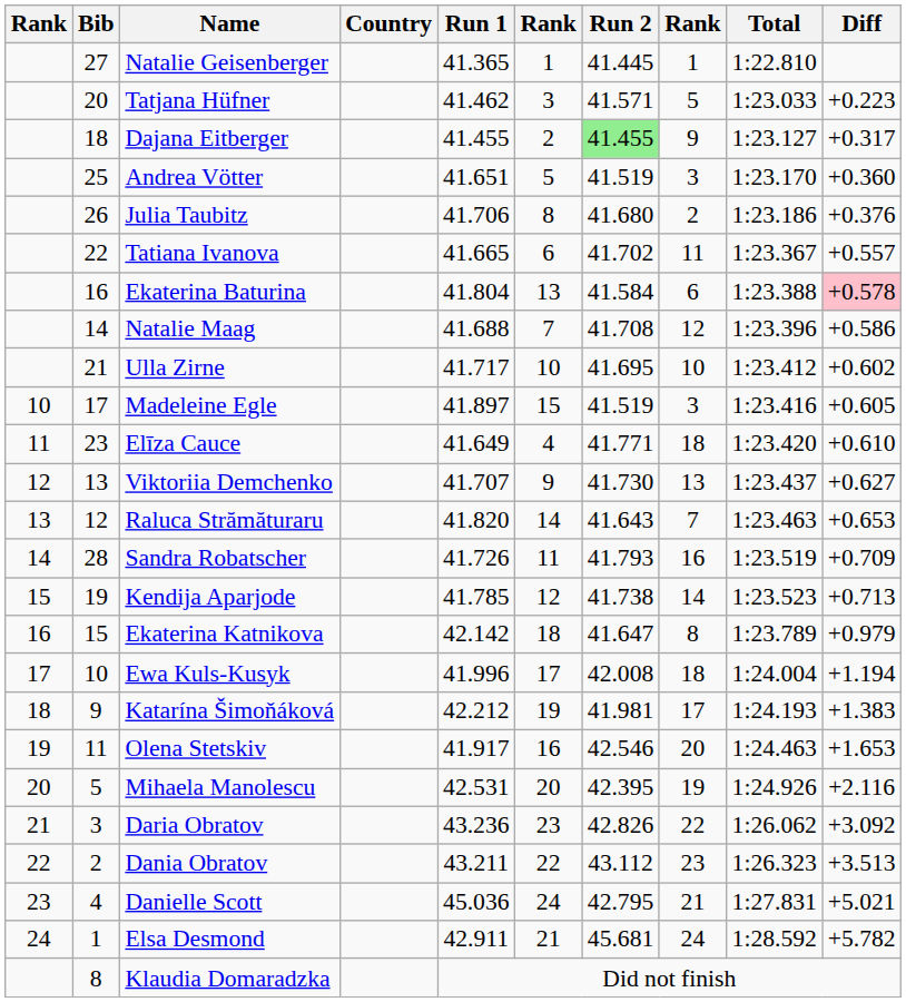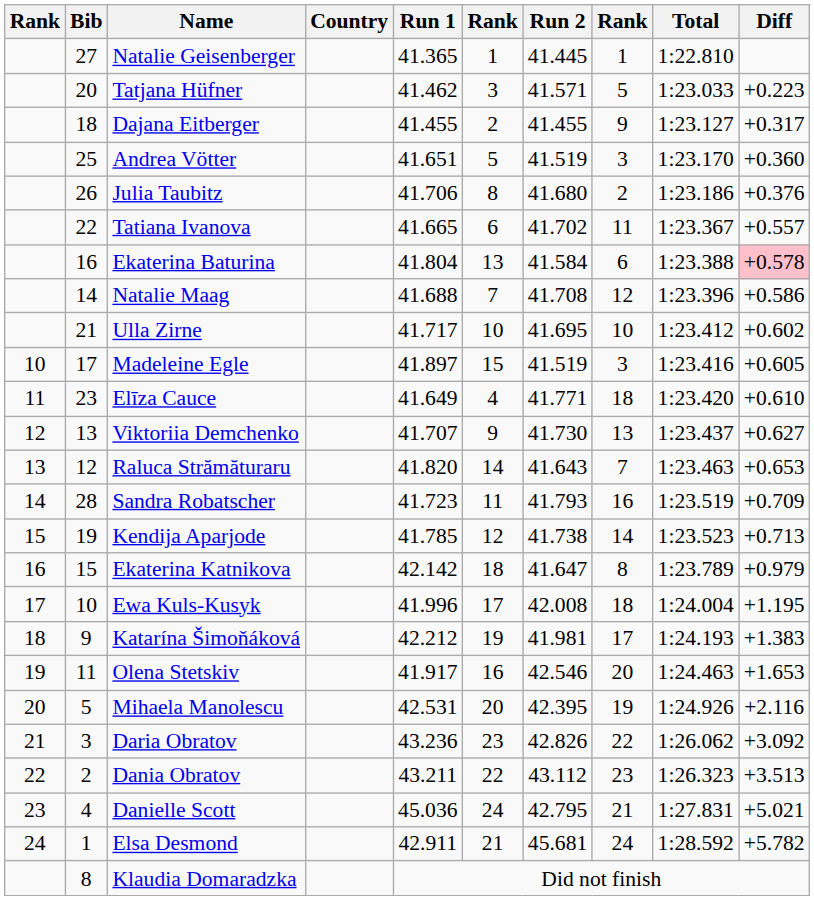 <table class="wikitable sortable" style="text-align:center">
 <tr>
 <th>Rank</th>
 <th>Bib</th>
 <th>Name</th>
 <th>Country</th>
 <th>Run 1</th>
 <th>Rank</th>
 <th>Run 2</th>
 <th>Rank</th>
 <th>Total</th>
 <th>Diff</th>
 </tr>
 <tr>
 <td></td>
 <td>27</td>
 <td align=left><a href='#'>Natalie Geisenberger</a></td>
 <td align=left></td>
 <td>41.365</td>
 <td>1</td>
 <td>41.445</td>
 <td>1</td>
 <td>1:22.810</td>
 <td></td>
 </tr>
 <tr>
 <td></td>
 <td>20</td>
 <td align=left><a href='#'>Tatjana Hüfner</a></td>
 <td align=left></td>
 <td>41.462</td>
 <td>3</td>
 <td>41.571</td>
 <td>5</td>
 <td>1:23.033</td>
 <td>+0.223</td>
 </tr>
 <tr>
 <td></td>
 <td>18</td>
 <td align=left><a href='#'>Dajana Eitberger</a></td>
 <td align=left></td>
 <td>41.455</td>
 <td>2</td>
-<td style="background: lightgreen;">41.455</td>
+<td>41.455</td>
 <td>9</td>
 <td>1:23.127</td>
 <td>+0.317</td>
 </tr>
 <tr>
 <td></td>
 <td>25</td>
 <td align=left><a href='#'>Andrea Vötter</a></td>
 <td align=left></td>
 <td>41.651</td>
 <td>5</td>
 <td>41.519</td>
 <td>3</td>
 <td>1:23.170</td>
 <td>+0.360</td>
 </tr>
 <tr>
 <td></td>
 <td>26</td>
 <td align=left><a href='#'>Julia Taubitz</a></td>
 <td align=left></td>
 <td>41.706</td>
 <td>8</td>
 <td>41.680</td>
 <td>2</td>
 <td>1:23.186</td>
 <td>+0.376</td>
 </tr>
 <tr>
 <td></td>
 <td>22</td>
 <td align=left><a href='#'>Tatiana Ivanova</a></td>
 <td align=left></td>
 <td>41.665</td>
 <td>6</td>
 <td>41.702</td>
 <td>11</td>
 <td>1:23.367</td>
 <td>+0.557</td>
 </tr>
 <tr>
 <td></td>
 <td>16</td>
 <td align=left><a href='#'>Ekaterina Baturina</a></td>
 <td align=left></td>
 <td>41.804</td>
 <td>13</td>
 <td>41.584</td>
 <td>6</td>
 <td>1:23.388</td>
 <td style="background: pink;">+0.578</td>
 </tr>
 <tr>
 <td></td>
 <td>14</td>
 <td align=left><a href='#'>Natalie Maag</a></td>
 <td align=left></td>
 <td>41.688</td>
 <td>7</td>
 <td>41.708</td>
 <td>12</td>
 <td>1:23.396</td>
 <td>+0.586</td>
 </tr>
 <tr>
 <td></td>
 <td>21</td>
 <td align=left><a href='#'>Ulla Zirne</a></td>
 <td align=left></td>
 <td>41.717</td>
 <td>10</td>
 <td>41.695</td>
 <td>10</td>
 <td>1:23.412</td>
 <td>+0.602</td>
 </tr>
 <tr>
 <td>10</td>
 <td>17</td>
 <td align=left><a href='#'>Madeleine Egle</a></td>
 <td align=left></td>
 <td>41.897</td>
 <td>15</td>
 <td>41.519</td>
 <td>3</td>
 <td>1:23.416</td>
 <td>+0.605</td>
 </tr>
 <tr>
 <td>11</td>
 <td>23</td>
 <td align=left><a href='#'>Elīza Cauce</a></td>
 <td align=left></td>
 <td>41.649</td>
 <td>4</td>
 <td>41.771</td>
 <td>18</td>
 <td>1:23.420</td>
 <td>+0.610</td>
 </tr>
 <tr>
 <td>12</td>
 <td>13</td>
 <td align=left><a href='#'>Viktoriia Demchenko</a></td>
 <td align=left></td>
 <td>41.707</td>
 <td>9</td>
 <td>41.730</td>
 <td>13</td>
 <td>1:23.437</td>
 <td>+0.627</td>
 </tr>
 <tr>
 <td>13</td>
 <td>12</td>
 <td align=left><a href='#'>Raluca Strămăturaru</a></td>
 <td align=left></td>
 <td>41.820</td>
 <td>14</td>
 <td>41.643</td>
 <td>7</td>
 <td>1:23.463</td>
 <td>+0.653</td>
 </tr>
 <tr>
 <td>14</td>
 <td>28</td>
 <td align=left><a href='#'>Sandra Robatscher</a></td>
 <td align=left></td>
-<td>41.726</td>
+<td>41.723</td>
 <td>11</td>
 <td>41.793</td>
 <td>16</td>
 <td>1:23.519</td>
 <td>+0.709</td>
 </tr>
 <tr>
 <td>15</td>
 <td>19</td>
 <td align=left><a href='#'>Kendija Aparjode</a></td>
 <td align=left></td>
 <td>41.785</td>
 <td>12</td>
 <td>41.738</td>
 <td>14</td>
 <td>1:23.523</td>
 <td>+0.713</td>
 </tr>
 <tr>
 <td>16</td>
 <td>15</td>
 <td align=left><a href='#'>Ekaterina Katnikova</a></td>
 <td align=left></td>
 <td>42.142</td>
 <td>18</td>
 <td>41.647</td>
 <td>8</td>
 <td>1:23.789</td>
 <td>+0.979</td>
 </tr>
 <tr>
 <td>17</td>
 <td>10</td>
 <td align=left><a href='#'>Ewa Kuls-Kusyk</a></td>
 <td align=left></td>
 <td>41.996</td>
 <td>17</td>
 <td>42.008</td>
 <td>18</td>
 <td>1:24.004</td>
-<td>+1.194</td>
+<td>+1.195</td>
 </tr>
 <tr>
 <td>18</td>
 <td>9</td>
 <td align=left><a href='#'>Katarína Šimoňáková</a></td>
 <td align=left></td>
 <td>42.212</td>
 <td>19</td>
 <td>41.981</td>
 <td>17</td>
 <td>1:24.193</td>
 <td>+1.383</td>
 </tr>
 <tr>
 <td>19</td>
 <td>11</td>
 <td align=left><a href='#'>Olena Stetskiv</a></td>
 <td align=left></td>
 <td>41.917</td>
 <td>16</td>
 <td>42.546</td>
 <td>20</td>
 <td>1:24.463</td>
 <td>+1.653</td>
 </tr>
 <tr>
 <td>20</td>
 <td>5</td>
 <td align=left><a href='#'>Mihaela Manolescu</a></td>
 <td align=left></td>
 <td>42.531</td>
 <td>20</td>
 <td>42.395</td>
 <td>19</td>
 <td>1:24.926</td>
 <td>+2.116</td>
 </tr>
 <tr>
 <td>21</td>
 <td>3</td>
 <td align=left><a href='#'>Daria Obratov</a></td>
 <td align=left></td>
 <td>43.236</td>
 <td>23</td>
 <td>42.826</td>
 <td>22</td>
 <td>1:26.062</td>
 <td>+3.092</td>
 </tr>
 <tr>
 <td>22</td>
 <td>2</td>
 <td align=left><a href='#'>Dania Obratov</a></td>
 <td align=left></td>
 <td>43.211</td>
 <td>22</td>
 <td>43.112</td>
 <td>23</td>
 <td>1:26.323</td>
 <td>+3.513</td>
 </tr>
 <tr>
 <td>23</td>
 <td>4</td>
 <td align=left><a href='#'>Danielle Scott</a></td>
 <td align=left></td>
 <td>45.036</td>
 <td>24</td>
 <td>42.795</td>
 <td>21</td>
 <td>1:27.831</td>
 <td>+5.021</td>
 </tr>
 <tr>
 <td>24</td>
 <td>1</td>
 <td align=left><a href='#'>Elsa Desmond</a></td>
 <td align=left></td>
 <td>42.911</td>
 <td>21</td>
 <td>45.681</td>
 <td>24</td>
 <td>1:28.592</td>
 <td>+5.782</td>
 </tr>
 <tr>
 <td></td>
 <td>8</td>
 <td align=left><a href='#'>Klaudia Domaradzka</a></td>
 <td align=left></td>
 <td colspan=6>Did not finish</td>
 </tr>
 </table>
